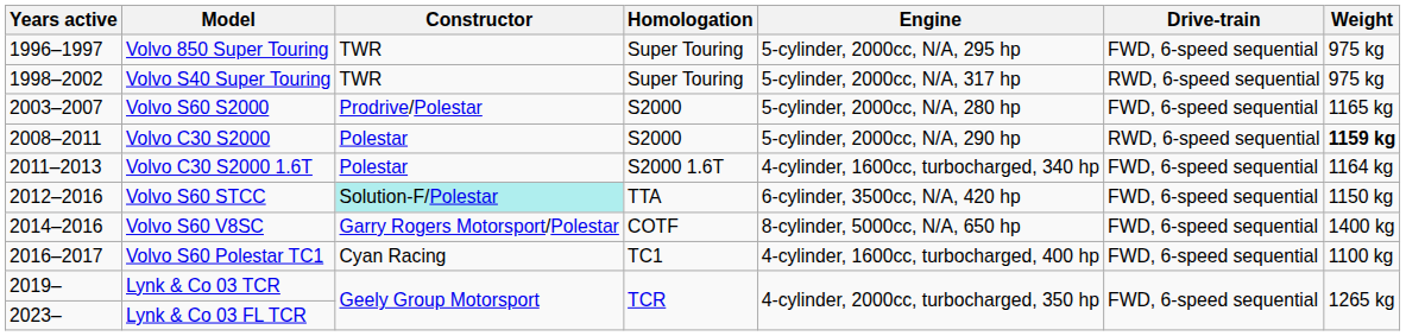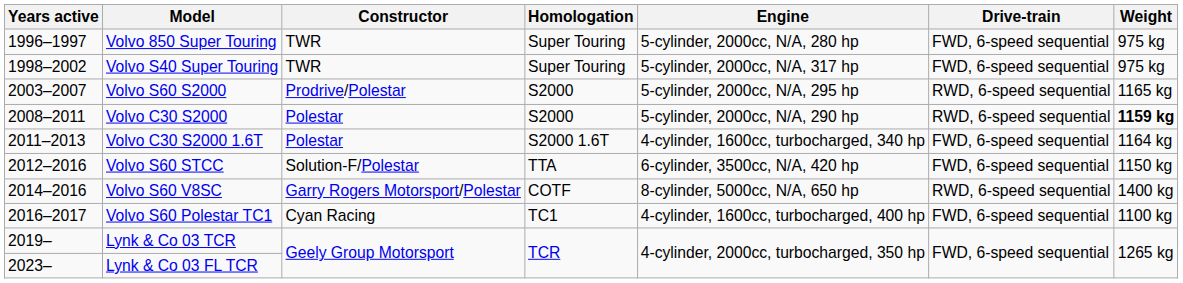 <table class="wikitable">
 <tr>
 <th>Years active</th>
 <th>Model</th>
 <th>Constructor</th>
 <th>Homologation</th>
 <th>Engine</th>
 <th>Drive-train</th>
 <th>Weight</th>
 </tr>
 <tr>
 <td>1996–1997</td>
 <td><a href='#'>Volvo 850 Super Touring</a></td>
 <td>TWR</td>
 <td>Super Touring</td>
-<td>5-cylinder, 2000cc, N/A, 295 hp</td>
+<td>5-cylinder, 2000cc, N/A, 280 hp</td>
 <td>FWD, 6-speed sequential</td>
 <td>975 kg</td>
 </tr>
 <tr>
 <td>1998–2002</td>
 <td><a href='#'>Volvo S40 Super Touring</a></td>
 <td>TWR</td>
 <td>Super Touring</td>
 <td>5-cylinder, 2000cc, N/A, 317 hp</td>
-<td>RWD, 6-speed sequential</td>
+<td>FWD, 6-speed sequential</td>
 <td>975 kg</td>
 </tr>
 <tr>
 <td>2003–2007</td>
 <td><a href='#'>Volvo S60 S2000</a></td>
 <td><a href='#'>Prodrive</a>/<a href='#'>Polestar</a></td>
 <td>S2000</td>
-<td>5-cylinder, 2000cc, N/A, 280 hp</td>
-<td>FWD, 6-speed sequential</td>
+<td>5-cylinder, 2000cc, N/A, 295 hp</td>
+<td>RWD, 6-speed sequential</td>
 <td>1165 kg</td>
 </tr>
 <tr>
 <td>2008–2011</td>
 <td><a href='#'>Volvo C30 S2000</a></td>
 <td><a href='#'>Polestar</a></td>
 <td>S2000</td>
 <td>5-cylinder, 2000cc, N/A, 290 hp</td>
 <td>RWD, 6-speed sequential</td>
 <td><strong>1159 kg</strong></td>
 </tr>
 <tr>
 <td>2011–2013</td>
 <td><a href='#'>Volvo C30 S2000 1.6T</a></td>
 <td><a href='#'>Polestar</a></td>
 <td>S2000 1.6T</td>
 <td>4-cylinder, 1600cc, turbocharged, 340 hp</td>
 <td>FWD, 6-speed sequential</td>
 <td>1164 kg</td>
 </tr>
 <tr>
 <td>2012–2016</td>
 <td><a href='#'>Volvo S60 STCC</a></td>
-<td style="background: paleturquoise;">Solution-F/<a href='#'>Polestar</a></td>
+<td>Solution-F/<a href='#'>Polestar</a></td>
 <td>TTA</td>
 <td>6-cylinder, 3500cc, N/A, 420 hp</td>
 <td>FWD, 6-speed sequential</td>
 <td>1150 kg</td>
 </tr>
 <tr>
 <td>2014–2016</td>
 <td><a href='#'>Volvo S60 V8SC</a></td>
 <td><a href='#'>Garry Rogers Motorsport</a>/<a href='#'>Polestar</a></td>
 <td>COTF</td>
 <td>8-cylinder, 5000cc, N/A, 650 hp</td>
-<td>FWD, 6-speed sequential</td>
+<td>RWD, 6-speed sequential</td>
 <td>1400 kg</td>
 </tr>
 <tr>
 <td>2016–2017</td>
 <td><a href='#'>Volvo S60 Polestar TC1</a></td>
 <td>Cyan Racing</td>
 <td>TC1</td>
 <td>4-cylinder, 1600cc, turbocharged, 400 hp</td>
 <td>FWD, 6-speed sequential</td>
 <td>1100 kg</td>
 </tr>
 <tr>
 <td>2019–</td>
 <td><a href='#'>Lynk & Co 03 TCR</a></td>
 <td rowspan="2"><a href='#'>Geely Group Motorsport</a></td>
 <td rowspan="2"><a href='#'>TCR</a></td>
 <td rowspan="2">4-cylinder, 2000cc, turbocharged, 350 hp</td>
 <td rowspan="2">FWD, 6-speed sequential</td>
 <td rowspan="2">1265 kg</td>
 </tr>
 <tr>
 <td>2023–</td>
 <td><a href='#'>Lynk & Co 03 FL TCR</a></td>
 </tr>
 </table>
